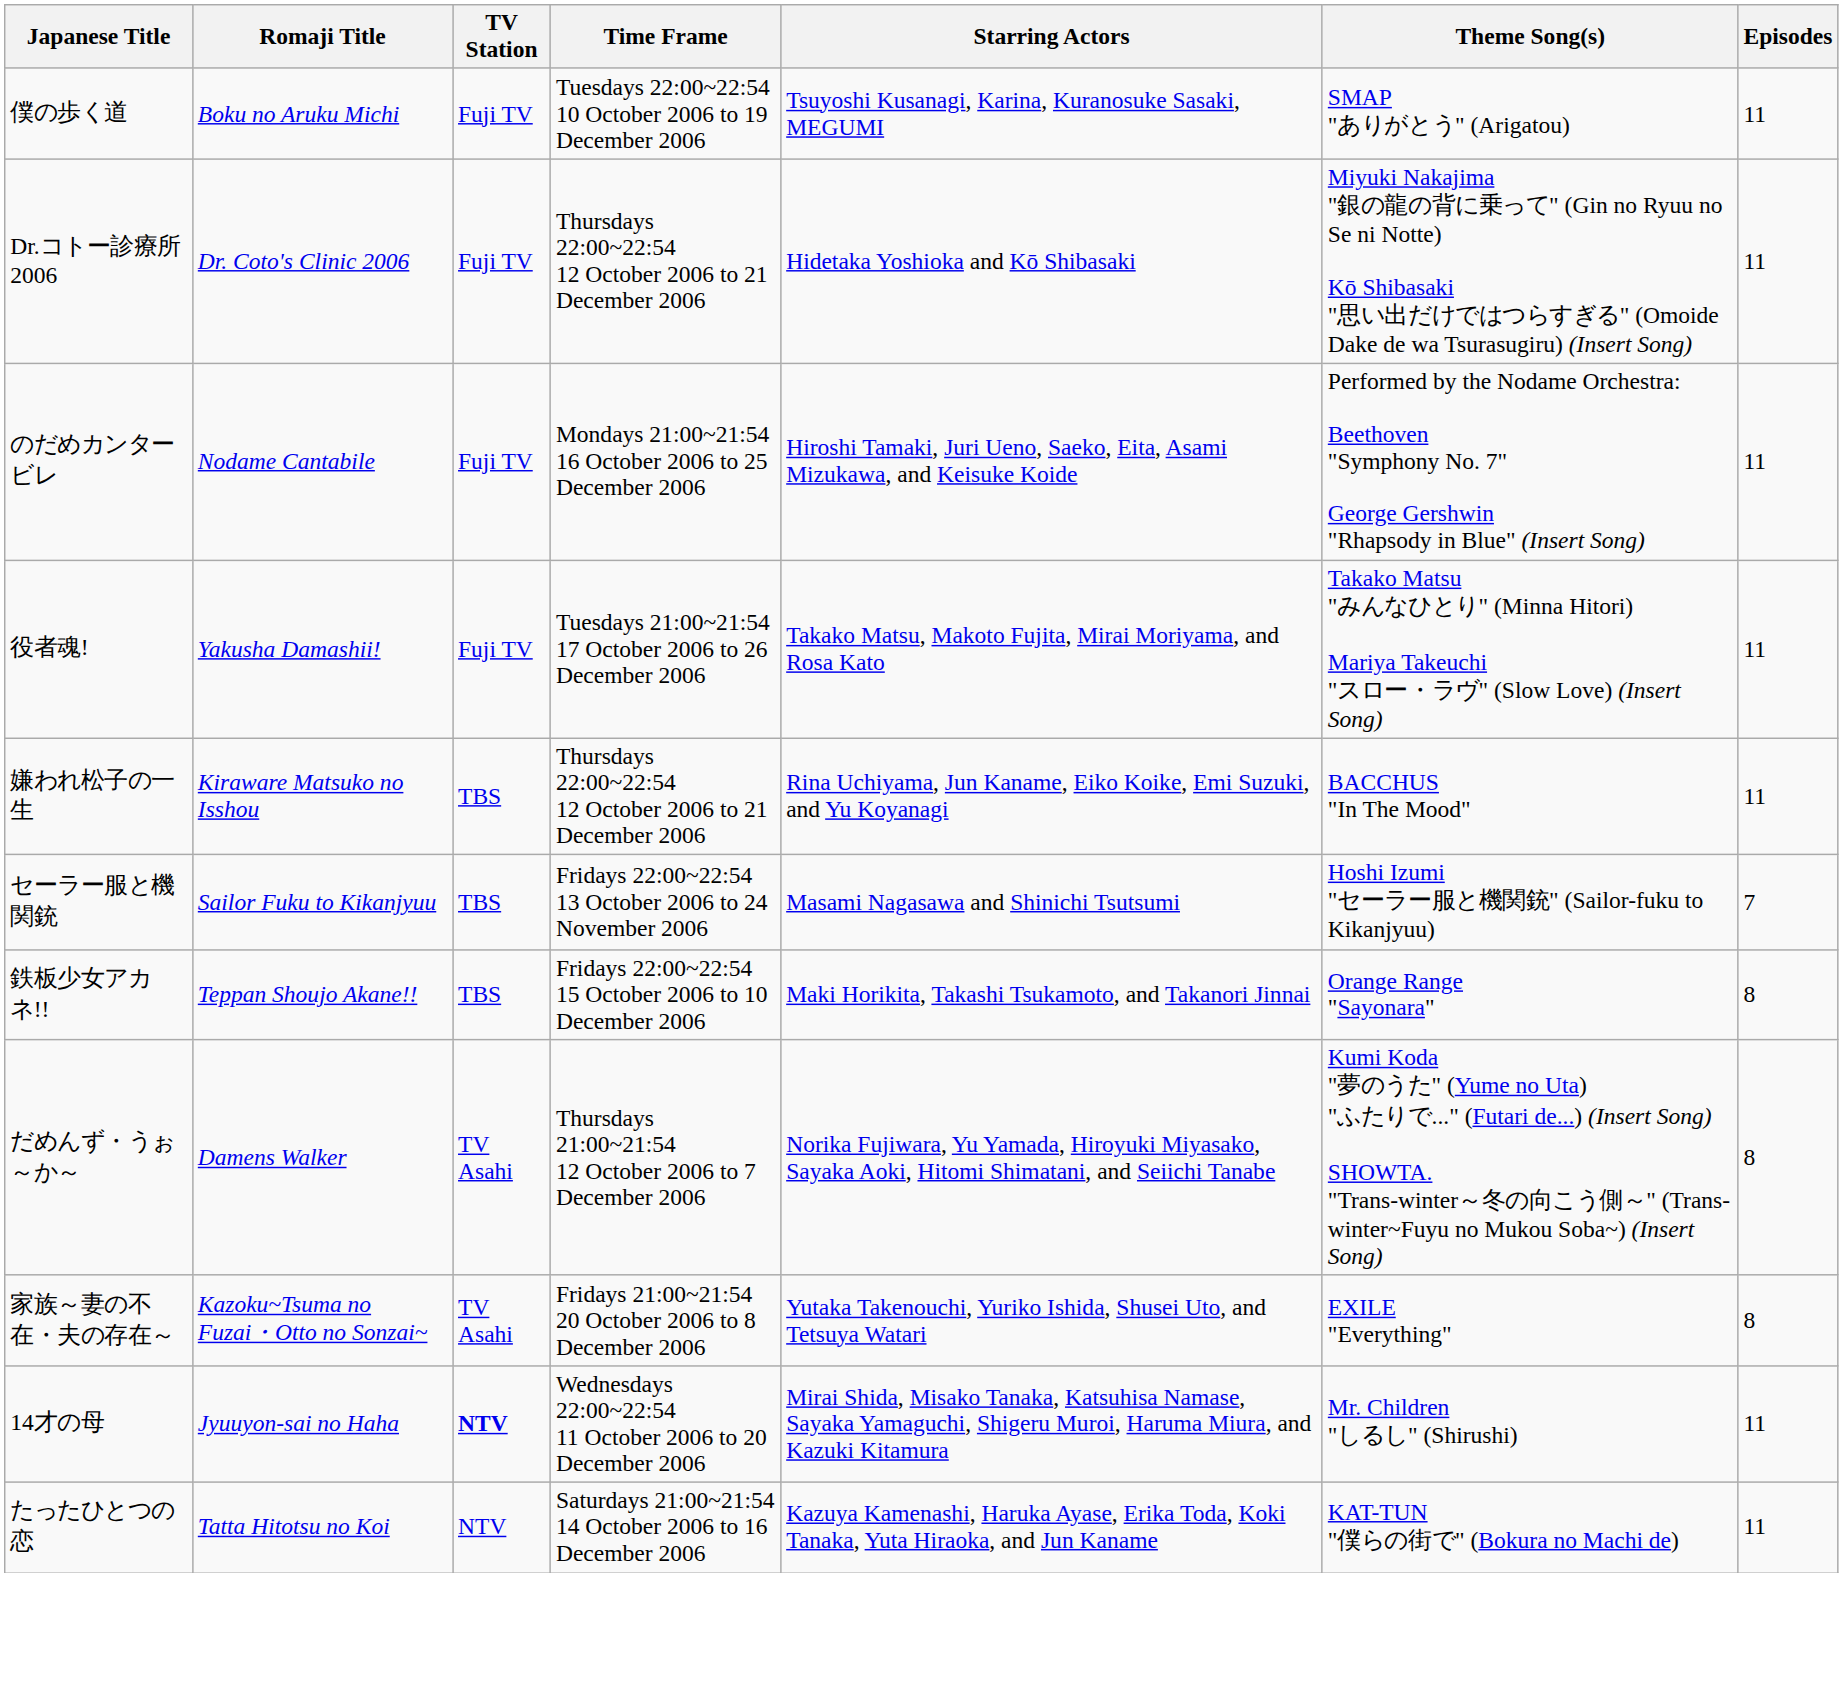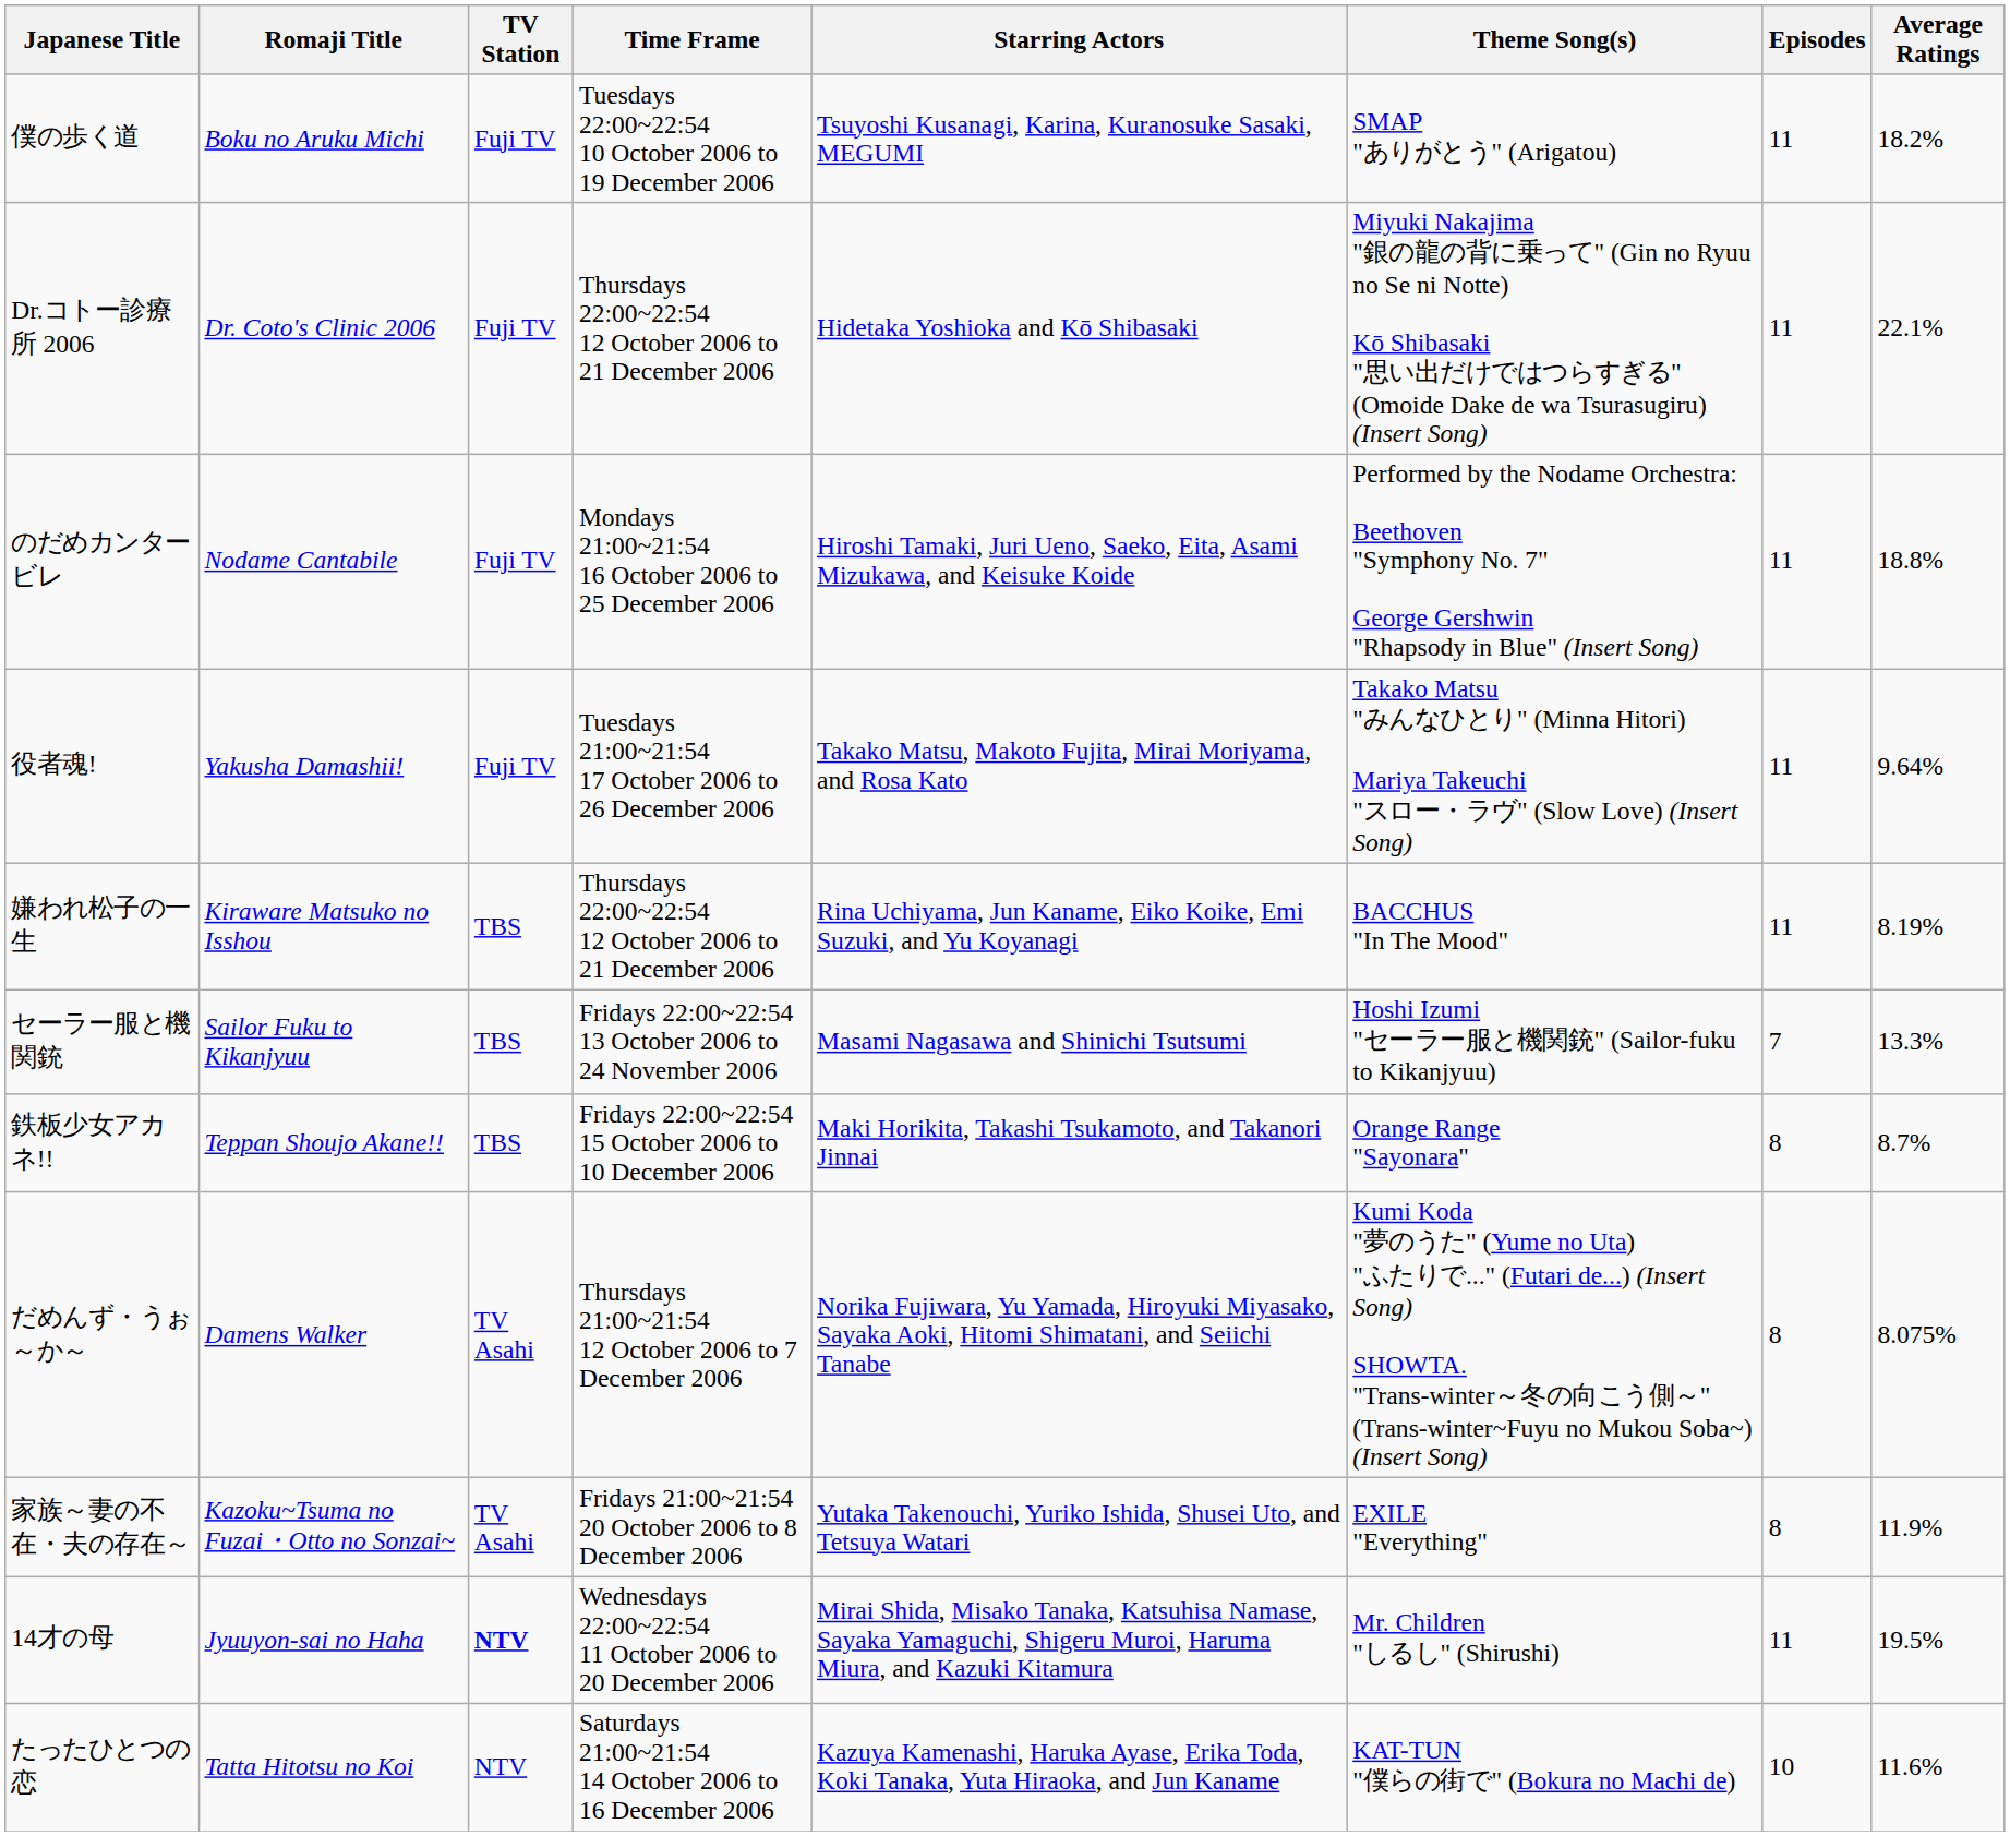 <table class="wikitable">
 <tr>
 <th align="left">Japanese Title</th>
 <th align="left">Romaji Title</th>
 <th align="left">TV Station</th>
 <th align="left">Time Frame</th>
 <th align="left">Starring Actors</th>
 <th align="left">Theme Song(s)</th>
 <th align="left">Episodes</th>
+<th align="left">Average Ratings</th>
 </tr>
 <tr>
 <td align="left">僕の歩く道</td>
 <td align="left"><em><a href='#'>Boku no Aruku Michi</a></em></td>
 <td align="left"><a href='#'>Fuji TV</a></td>
 <td align="left">Tuesdays 22:00~22:54 <br> 10 October 2006 to 19 December 2006</td>
 <td align="left"><a href='#'>Tsuyoshi Kusanagi</a>, <a href='#'>Karina</a>, <a href='#'>Kuranosuke Sasaki</a>, <a href='#'>MEGUMI</a></td>
 <td align="left"><a href='#'>SMAP</a><br>"ありがとう" (Arigatou)</td>
 <td align="left">11</td>
+<td align="left">18.2%</td>
 </tr>
 <tr>
 <td align="left">Dr.コトー診療所 2006</td>
 <td align="left"><em><a href='#'>Dr. Coto's Clinic 2006</a></em></td>
 <td align="left"><a href='#'>Fuji TV</a></td>
 <td align="left">Thursdays 22:00~22:54 <br> 12 October 2006 to 21 December 2006</td>
 <td align="left"><a href='#'>Hidetaka Yoshioka</a> and <a href='#'>Kō Shibasaki</a></td>
 <td align="left"><a href='#'>Miyuki Nakajima</a><br>"銀の龍の背に乗って" (Gin no Ryuu no Se ni Notte)<br><br><a href='#'>Kō Shibasaki</a><br>"思い出だけではつらすぎる" (Omoide Dake de wa Tsurasugiru) <em>(Insert Song)</em></td>
 <td align="left">11</td>
+<td align="left">22.1%</td>
 </tr>
 <tr>
 <td align="left">のだめカンタービレ</td>
 <td align="left"><em><a href='#'>Nodame Cantabile</a></em></td>
 <td align="left"><a href='#'>Fuji TV</a></td>
 <td align="left">Mondays 21:00~21:54 <br> 16 October 2006 to 25 December 2006</td>
 <td align="left"><a href='#'>Hiroshi Tamaki</a>, <a href='#'>Juri Ueno</a>, <a href='#'>Saeko</a>, <a href='#'>Eita</a>, <a href='#'>Asami Mizukawa</a>, and <a href='#'>Keisuke Koide</a></td>
 <td align="left">Performed by the Nodame Orchestra:<br><br><a href='#'>Beethoven</a><br>"Symphony No. 7"<br><br><a href='#'>George Gershwin</a><br>"Rhapsody in Blue" <em>(Insert Song)</em></td>
 <td align="left">11</td>
+<td align="left">18.8%</td>
 </tr>
 <tr>
 <td align="left">役者魂!</td>
 <td align="left"><em><a href='#'>Yakusha Damashii!</a></em></td>
 <td align="left"><a href='#'>Fuji TV</a></td>
 <td align="left">Tuesdays 21:00~21:54 <br> 17 October 2006 to 26 December 2006</td>
 <td align="left"><a href='#'>Takako Matsu</a>, <a href='#'>Makoto Fujita</a>, <a href='#'>Mirai Moriyama</a>, and <a href='#'>Rosa Kato</a></td>
 <td align="left"><a href='#'>Takako Matsu</a><br>"みんなひとり" (Minna Hitori)<br><br><a href='#'>Mariya Takeuchi</a><br>"スロー・ラヴ" (Slow Love) <em>(Insert Song)</em></td>
 <td align="left">11</td>
+<td align="left">9.64%</td>
 </tr>
 <tr>
 <td align="left">嫌われ松子の一生</td>
 <td align="left"><em><a href='#'>Kiraware Matsuko no Isshou</a></em></td>
 <td align="left"><a href='#'>TBS</a></td>
 <td align="left">Thursdays 22:00~22:54 <br> 12 October 2006 to 21 December 2006</td>
 <td align="left"><a href='#'>Rina Uchiyama</a>, <a href='#'>Jun Kaname</a>, <a href='#'>Eiko Koike</a>, <a href='#'>Emi Suzuki</a>, and <a href='#'>Yu Koyanagi</a></td>
 <td align="left"><a href='#'>BACCHUS</a><br>"In The Mood"</td>
 <td align="left">11</td>
+<td align="left">8.19%</td>
 </tr>
 <tr>
 <td align="left">セーラー服と機関銃</td>
 <td align="left"><em><a href='#'>Sailor Fuku to Kikanjyuu</a></em></td>
 <td align="left"><a href='#'>TBS</a></td>
 <td align="left">Fridays 22:00~22:54 <br> 13 October 2006 to 24 November 2006</td>
 <td align="left"><a href='#'>Masami Nagasawa</a> and <a href='#'>Shinichi Tsutsumi</a></td>
 <td align="left"><a href='#'>Hoshi Izumi</a><br>"セーラー服と機関銃" (Sailor-fuku to Kikanjyuu)</td>
 <td align="left">7</td>
+<td align="left">13.3%</td>
 </tr>
 <tr>
 <td align="left">鉄板少女アカネ!!</td>
 <td align="left"><em><a href='#'>Teppan Shoujo Akane!!</a></em></td>
 <td align="left"><a href='#'>TBS</a></td>
 <td align="left">Fridays 22:00~22:54 <br> 15 October 2006 to 10 December 2006</td>
 <td align="left"><a href='#'>Maki Horikita</a>, <a href='#'>Takashi Tsukamoto</a>, and <a href='#'>Takanori Jinnai</a></td>
 <td align="left"><a href='#'>Orange Range</a><br>"<a href='#'>Sayonara</a>"</td>
 <td align="left">8</td>
+<td align="left">8.7%</td>
 </tr>
 <tr>
 <td align="left">だめんず・うぉ～か～</td>
 <td align="left"><em><a href='#'>Damens Walker</a></em></td>
 <td align="left"><a href='#'>TV Asahi</a></td>
 <td align="left">Thursdays 21:00~21:54 <br> 12 October 2006 to 7 December 2006</td>
 <td align="left"><a href='#'>Norika Fujiwara</a>, <a href='#'>Yu Yamada</a>, <a href='#'>Hiroyuki Miyasako</a>, <a href='#'>Sayaka Aoki</a>, <a href='#'>Hitomi Shimatani</a>, and <a href='#'>Seiichi Tanabe</a></td>
 <td align="left"><a href='#'>Kumi Koda</a><br>"夢のうた" (<a href='#'>Yume no Uta</a>)<br>"ふたりで..." (<a href='#'>Futari de...</a>) <em>(Insert Song)</em><br><br><a href='#'>SHOWTA.</a><br>"Trans-winter～冬の向こう側～" (Trans-winter~Fuyu no Mukou Soba~) <em>(Insert Song)</em></td>
 <td align="left">8</td>
+<td align="left">8.075%</td>
 </tr>
 <tr>
 <td align="left">家族～妻の不在・夫の存在～</td>
 <td align="left"><em><a href='#'>Kazoku~Tsuma no Fuzai・Otto no Sonzai~</a></em></td>
 <td align="left"><a href='#'>TV Asahi</a></td>
 <td align="left">Fridays 21:00~21:54 <br> 20 October 2006 to 8 December 2006</td>
 <td align="left"><a href='#'>Yutaka Takenouchi</a>, <a href='#'>Yuriko Ishida</a>, <a href='#'>Shusei Uto</a>, and <a href='#'>Tetsuya Watari</a></td>
 <td align="left"><a href='#'>EXILE</a><br>"Everything"</td>
 <td align="left">8</td>
+<td align="left">11.9%</td>
 </tr>
 <tr>
 <td align="left">14才の母</td>
 <td align="left"><em><a href='#'>Jyuuyon-sai no Haha</a></em></td>
 <td align="left"><strong><a href='#'>NTV</a></strong></td>
 <td align="left">Wednesdays 22:00~22:54 <br> 11 October 2006 to 20 December 2006</td>
 <td align="left"><a href='#'>Mirai Shida</a>, <a href='#'>Misako Tanaka</a>, <a href='#'>Katsuhisa Namase</a>, <a href='#'>Sayaka Yamaguchi</a>, <a href='#'>Shigeru Muroi</a>, <a href='#'>Haruma Miura</a>, and <a href='#'>Kazuki Kitamura</a></td>
 <td align="left"><a href='#'>Mr. Children</a><br>"しるし" (Shirushi)</td>
 <td align="left">11</td>
+<td align="left">19.5%</td>
 </tr>
 <tr>
 <td align="left">たったひとつの恋</td>
 <td align="left"><em><a href='#'>Tatta Hitotsu no Koi</a></em></td>
 <td align="left"><a href='#'>NTV</a></td>
 <td align="left">Saturdays 21:00~21:54 <br> 14 October 2006 to 16 December 2006</td>
 <td align="left"><a href='#'>Kazuya Kamenashi</a>, <a href='#'>Haruka Ayase</a>, <a href='#'>Erika Toda</a>, <a href='#'>Koki Tanaka</a>, <a href='#'>Yuta Hiraoka</a>, and <a href='#'>Jun Kaname</a></td>
 <td align="left"><a href='#'>KAT-TUN</a><br>"僕らの街で" (<a href='#'>Bokura no Machi de</a>)</td>
-<td align="left">11</td>
+<td align="left">10</td>
+<td align="left">11.6%</td>
 </tr>
 </table>
